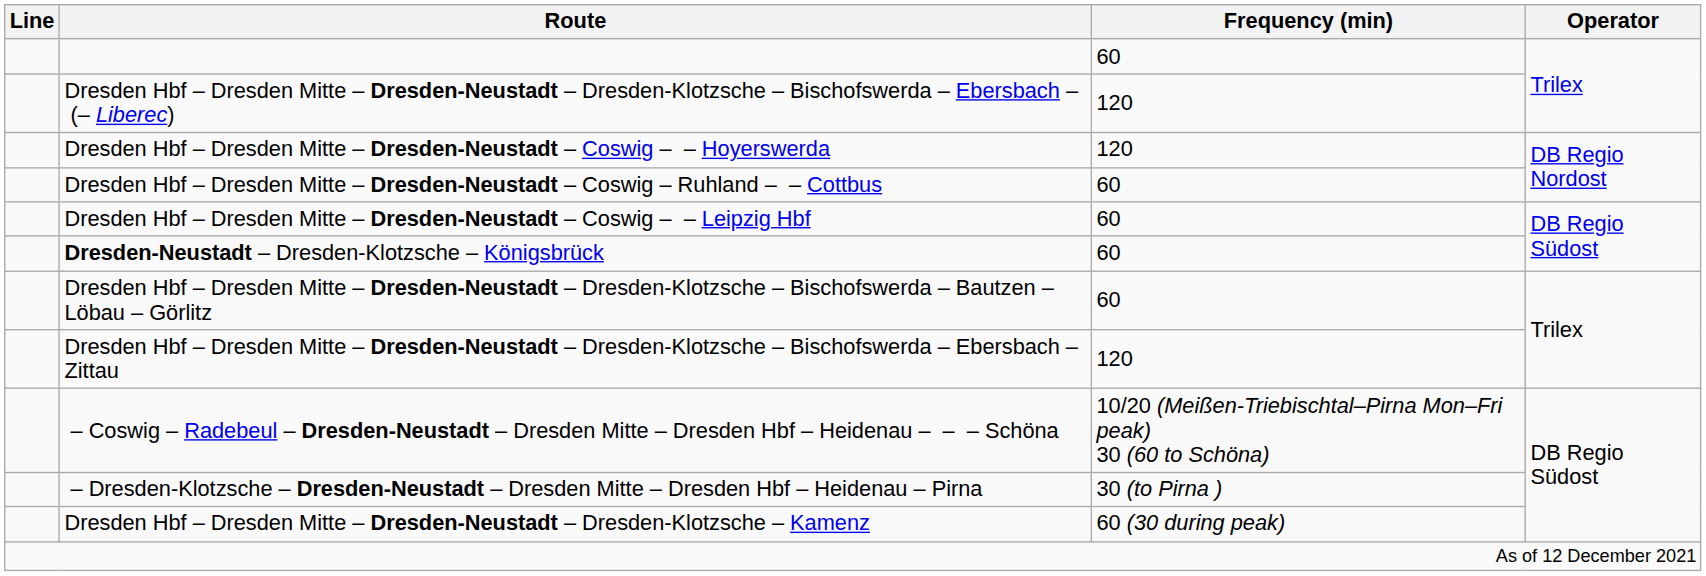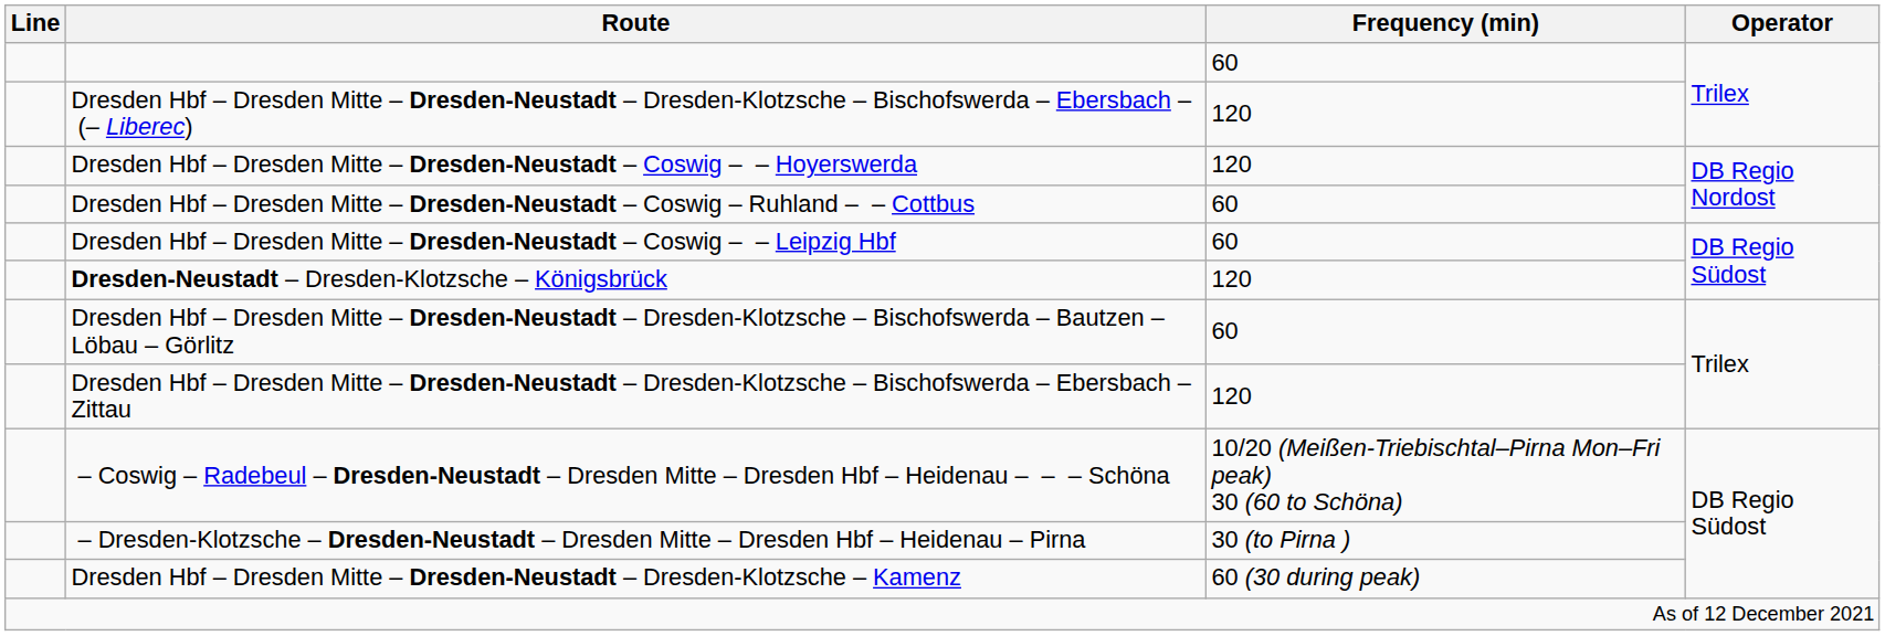 <table class="wikitable">
 <tr>
 <th>Line</th>
 <th>Route</th>
 <th>Frequency (min)</th>
 <th>Operator</th>
 </tr>
 <tr>
 <td></td>
 <td></td>
 <td>60</td>
 <td rowspan="2"><a href='#'>Trilex</a></td>
 </tr>
 <tr>
 <td></td>
 <td>Dresden Hbf – Dresden Mitte – <strong>Dresden-Neustadt</strong> – Dresden-Klotzsche – Bischofswerda – <a href='#'>Ebersbach</a> –  (<em>– <a href='#'>Liberec</a></em>)</td>
 <td>120</td>
 </tr>
 <tr>
 <td></td>
 <td>Dresden Hbf – Dresden Mitte – <strong>Dresden-Neustadt</strong> – <a href='#'>Coswig</a> –  – <a href='#'>Hoyerswerda</a></td>
 <td>120</td>
 <td rowspan="2"><a href='#'>DB Regio Nordost</a></td>
 </tr>
 <tr>
 <td></td>
 <td>Dresden Hbf – Dresden Mitte – <strong>Dresden-Neustadt</strong> – Coswig – Ruhland –  – <a href='#'>Cottbus</a></td>
 <td>60</td>
 </tr>
 <tr>
 <td></td>
 <td>Dresden Hbf – Dresden Mitte – <strong>Dresden-Neustadt</strong> – Coswig –  – <a href='#'>Leipzig Hbf</a></td>
 <td>60</td>
 <td rowspan="2"><a href='#'>DB Regio Südost</a></td>
 </tr>
 <tr>
 <td></td>
 <td><strong>Dresden-Neustadt</strong> – Dresden-Klotzsche – <a href='#'>Königsbrück</a></td>
-<td>60</td>
+<td>120</td>
 </tr>
 <tr>
 <td></td>
 <td>Dresden Hbf – Dresden Mitte – <strong>Dresden-Neustadt</strong> – Dresden-Klotzsche – Bischofswerda – Bautzen – Löbau – Görlitz</td>
 <td>60</td>
 <td rowspan="2">Trilex</td>
 </tr>
 <tr>
 <td></td>
 <td>Dresden Hbf – Dresden Mitte – <strong>Dresden-Neustadt</strong> – Dresden-Klotzsche – Bischofswerda – Ebersbach – Zittau</td>
 <td>120</td>
 </tr>
 <tr>
 <td></td>
 <td> – Coswig – <a href='#'>Radebeul</a> – <strong>Dresden-Neustadt</strong> – Dresden Mitte – Dresden Hbf – Heidenau –  –  – Schöna</td>
 <td>10/20 <em>(Meißen-Triebischtal–Pirna Mon–Fri peak)</em><br>30 <em>(60 to Schöna)</em></td>
 <td rowspan="3">DB Regio Südost</td>
 </tr>
 <tr>
 <td></td>
 <td> – Dresden-Klotzsche – <strong>Dresden-Neustadt</strong> – Dresden Mitte – Dresden Hbf – Heidenau – Pirna</td>
 <td>30 <em>(to Pirna )</em></td>
 </tr>
 <tr>
 <td></td>
 <td>Dresden Hbf – Dresden Mitte – <strong>Dresden-Neustadt</strong> – Dresden-Klotzsche – <a href='#'>Kamenz</a></td>
 <td>60 <em>(30 during peak)</em></td>
 </tr>
 <tr>
 <td colspan="5" style="text-align:right; font-size:smaller;">As of 12 December 2021</td>
 </tr>
 </table>
